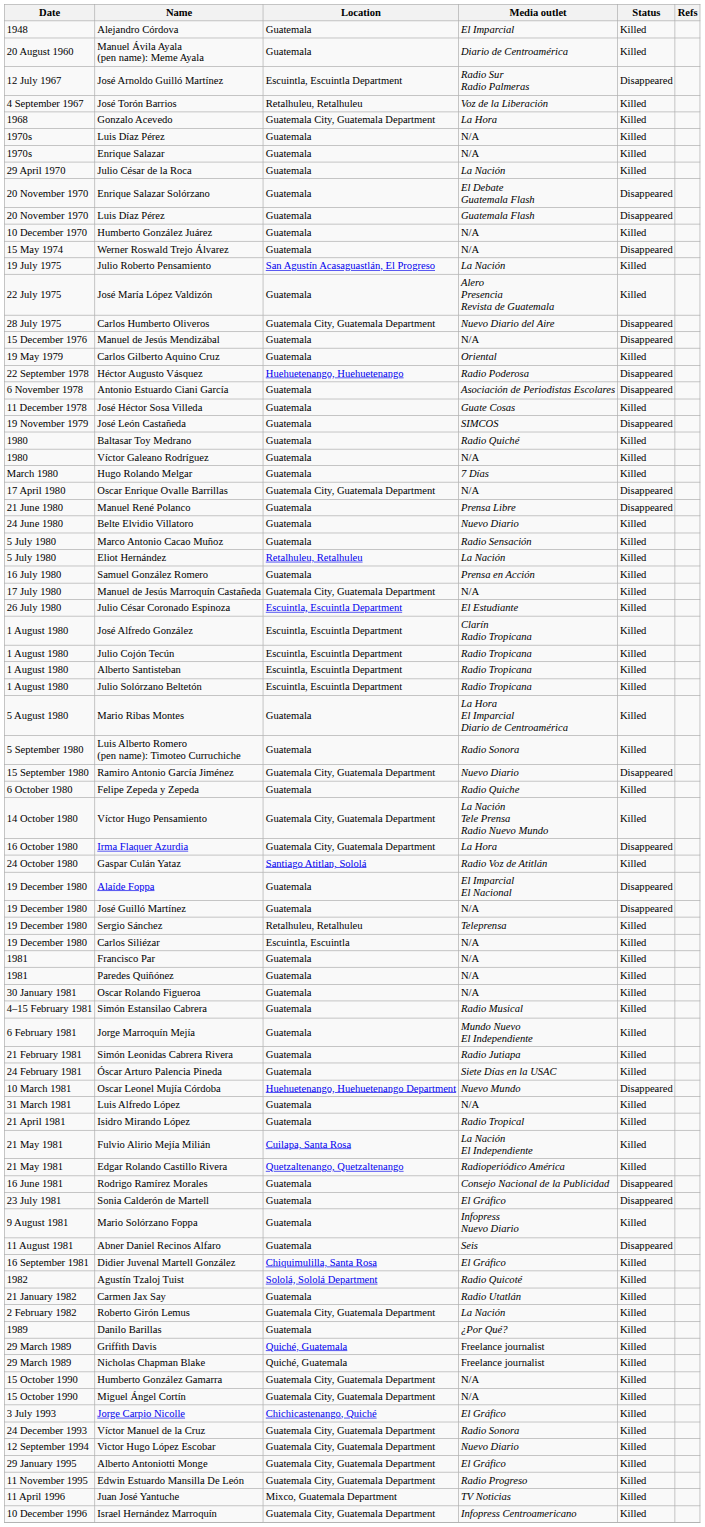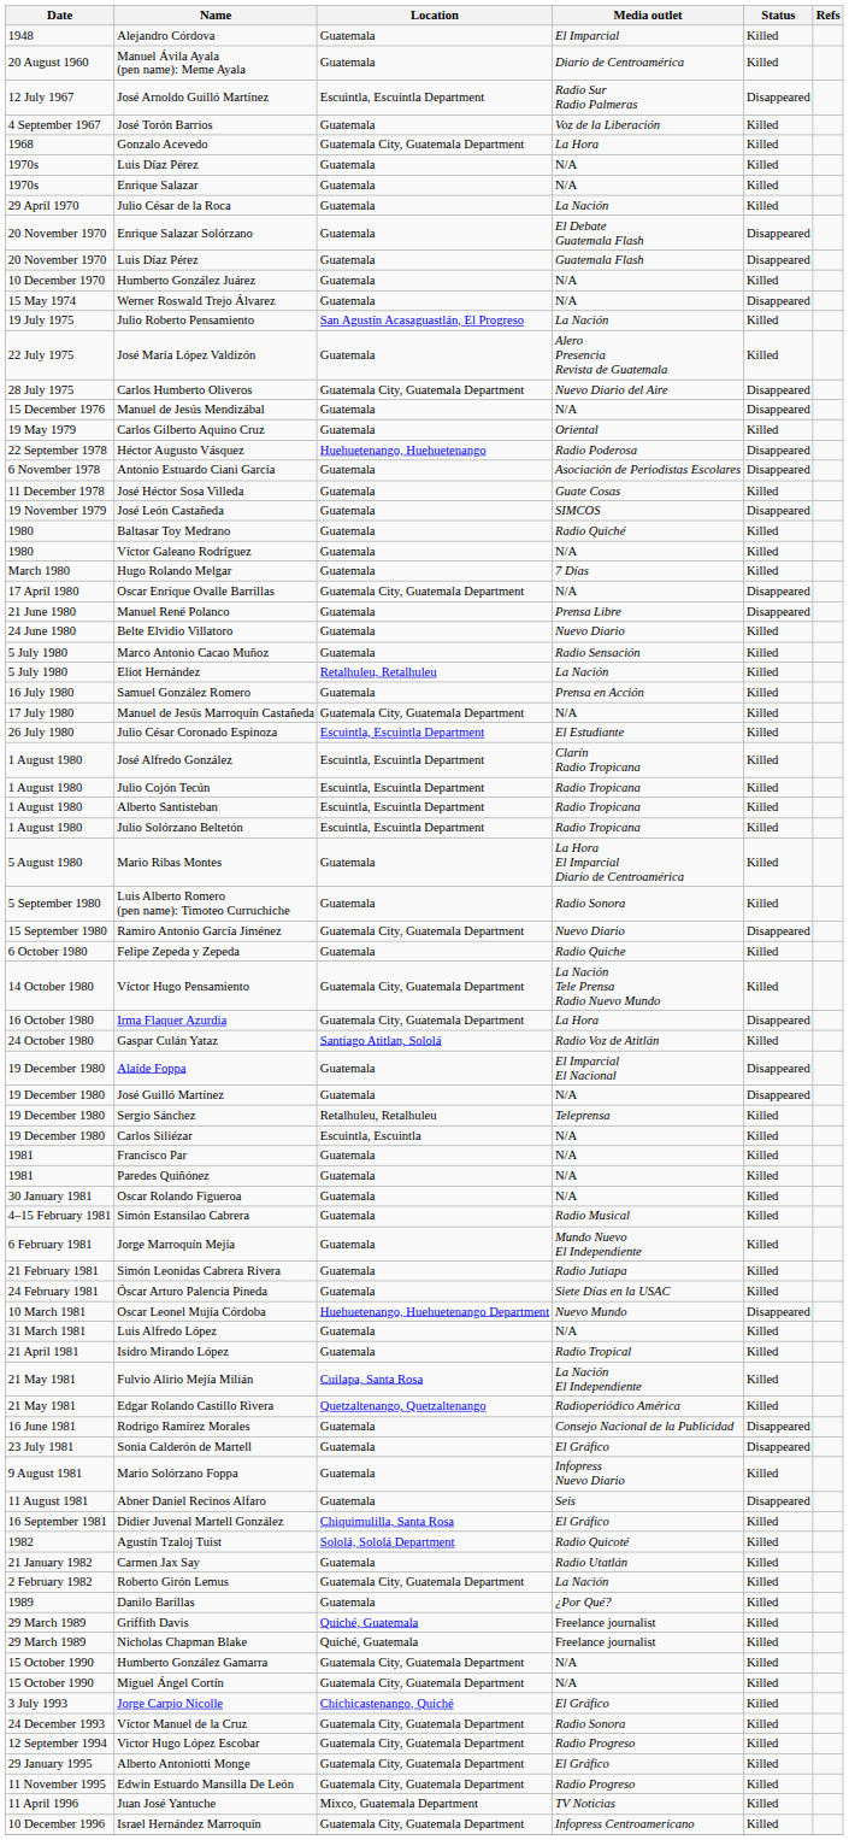 <table class="wikitable sortable">
 <tr>
 <th>Date</th>
 <th>Name</th>
 <th>Location</th>
 <th>Media outlet</th>
 <th>Status</th>
 <th>Refs</th>
 </tr>
 <tr>
 <td>1948</td>
 <td>Alejandro Córdova</td>
 <td>Guatemala</td>
 <td><em>El Imparcial</em></td>
 <td>Killed</td>
 <td></td>
 </tr>
 <tr>
 <td>20 August 1960</td>
 <td>Manuel Ávila Ayala<br>(pen name): Meme Ayala</td>
 <td>Guatemala</td>
 <td><em>Diario de Centroamérica</em></td>
 <td>Killed</td>
 <td></td>
 </tr>
 <tr>
 <td>12 July 1967</td>
 <td>José Arnoldo Guilló Martínez</td>
 <td>Escuintla, Escuintla Department</td>
 <td><em>Radio Sur</em><br><em>Radio Palmeras</em></td>
 <td>Disappeared</td>
 <td></td>
 </tr>
 <tr>
 <td>4 September 1967</td>
 <td>José Torón Barrios</td>
-<td>Retalhuleu, Retalhuleu</td>
+<td>Guatemala</td>
 <td><em>Voz de la Liberación</em></td>
 <td>Killed</td>
 <td></td>
 </tr>
 <tr>
 <td>1968</td>
 <td>Gonzalo Acevedo</td>
 <td>Guatemala City, Guatemala Department</td>
 <td><em>La Hora</em></td>
 <td>Killed</td>
 <td></td>
 </tr>
 <tr>
 <td>1970s</td>
 <td>Luis Díaz Pérez</td>
 <td>Guatemala</td>
 <td>N/A</td>
 <td>Killed</td>
 <td></td>
 </tr>
 <tr>
 <td>1970s</td>
 <td>Enrique Salazar</td>
 <td>Guatemala</td>
 <td>N/A</td>
 <td>Killed</td>
 <td></td>
 </tr>
 <tr>
 <td>29 April 1970</td>
 <td>Julio César de la Roca</td>
 <td>Guatemala</td>
 <td><em>La Nación</em></td>
 <td>Killed</td>
 <td></td>
 </tr>
 <tr>
 <td>20 November 1970</td>
 <td>Enrique Salazar Solórzano</td>
 <td>Guatemala</td>
 <td><em>El Debate</em><br><em>Guatemala Flash</em></td>
 <td>Disappeared</td>
 <td></td>
 </tr>
 <tr>
 <td>20 November 1970</td>
 <td>Luis Díaz Pérez</td>
 <td>Guatemala</td>
 <td><em>Guatemala Flash</em></td>
 <td>Disappeared</td>
 <td></td>
 </tr>
 <tr>
 <td>10 December 1970</td>
 <td>Humberto González Juárez</td>
 <td>Guatemala</td>
 <td>N/A</td>
 <td>Killed</td>
 <td></td>
 </tr>
 <tr>
 <td>15 May 1974</td>
 <td>Werner Roswald Trejo Álvarez</td>
 <td>Guatemala</td>
 <td>N/A</td>
 <td>Disappeared</td>
 <td></td>
 </tr>
 <tr>
 <td>19 July 1975</td>
 <td>Julio Roberto Pensamiento</td>
 <td><a href='#'>San Agustín Acasaguastlán, El Progreso</a></td>
 <td><em>La Nación</em></td>
 <td>Killed</td>
 <td></td>
 </tr>
 <tr>
 <td>22 July 1975</td>
 <td>José María López Valdizón</td>
 <td>Guatemala</td>
 <td><em>Alero</em><br><em>Presencia</em><br><em>Revista de Guatemala</em></td>
 <td>Killed</td>
 <td></td>
 </tr>
 <tr>
 <td>28 July 1975</td>
 <td>Carlos Humberto Oliveros</td>
 <td>Guatemala City, Guatemala Department</td>
 <td><em>Nuevo Diario del Aire</em></td>
 <td>Disappeared</td>
 <td></td>
 </tr>
 <tr>
 <td>15 December 1976</td>
 <td>Manuel de Jesús Mendizábal</td>
 <td>Guatemala</td>
 <td>N/A</td>
 <td>Disappeared</td>
 <td></td>
 </tr>
 <tr>
 <td>19 May 1979</td>
 <td>Carlos Gilberto Aquino Cruz</td>
 <td>Guatemala</td>
 <td><em>Oriental</em></td>
 <td>Killed</td>
 <td></td>
 </tr>
 <tr>
 <td>22 September 1978</td>
 <td>Héctor Augusto Vásquez</td>
 <td><a href='#'>Huehuetenango, Huehuetenango</a></td>
 <td><em>Radio Poderosa</em></td>
 <td>Disappeared</td>
 <td></td>
 </tr>
 <tr>
 <td>6 November 1978</td>
 <td>Antonio Estuardo Ciani García</td>
 <td>Guatemala</td>
 <td><em>Asociación de Periodistas Escolares</em></td>
 <td>Disappeared</td>
 <td></td>
 </tr>
 <tr>
 <td>11 December 1978</td>
 <td>José Héctor Sosa Villeda</td>
 <td>Guatemala</td>
 <td><em>Guate Cosas</em></td>
 <td>Killed</td>
 <td></td>
 </tr>
 <tr>
 <td>19 November 1979</td>
 <td>José León Castañeda</td>
 <td>Guatemala</td>
 <td><em>SIMCOS</em></td>
 <td>Disappeared</td>
 <td></td>
 </tr>
 <tr>
 <td>1980</td>
 <td>Baltasar Toy Medrano</td>
 <td>Guatemala</td>
 <td><em>Radio Quiché</em></td>
 <td>Killed</td>
 <td></td>
 </tr>
 <tr>
 <td>1980</td>
 <td>Víctor Galeano Rodríguez</td>
 <td>Guatemala</td>
 <td>N/A</td>
 <td>Killed</td>
 <td></td>
 </tr>
 <tr>
 <td>March 1980</td>
 <td>Hugo Rolando Melgar</td>
 <td>Guatemala</td>
 <td><em>7 Días</em></td>
 <td>Killed</td>
 <td></td>
 </tr>
 <tr>
 <td>17 April 1980</td>
 <td>Oscar Enrique Ovalle Barrillas</td>
 <td>Guatemala City, Guatemala Department</td>
 <td>N/A</td>
 <td>Disappeared</td>
 <td></td>
 </tr>
 <tr>
 <td>21 June 1980</td>
 <td>Manuel René Polanco</td>
 <td>Guatemala</td>
 <td><em>Prensa Libre</em></td>
 <td>Disappeared</td>
 <td></td>
 </tr>
 <tr>
 <td>24 June 1980</td>
 <td>Belte Elvidio Villatoro</td>
 <td>Guatemala</td>
 <td><em>Nuevo Diario</em></td>
 <td>Killed</td>
 <td></td>
 </tr>
 <tr>
 <td>5 July 1980</td>
 <td>Marco Antonio Cacao Muñoz</td>
 <td>Guatemala</td>
 <td><em>Radio Sensación</em></td>
 <td>Killed</td>
 <td></td>
 </tr>
 <tr>
 <td>5 July 1980</td>
 <td>Eliot Hernández</td>
 <td><a href='#'>Retalhuleu, Retalhuleu</a></td>
 <td><em>La Nación</em></td>
 <td>Killed</td>
 <td></td>
 </tr>
 <tr>
 <td>16 July 1980</td>
 <td>Samuel González Romero</td>
 <td>Guatemala</td>
 <td><em>Prensa en Acción</em></td>
 <td>Killed</td>
 <td></td>
 </tr>
 <tr>
 <td>17 July 1980</td>
 <td>Manuel de Jesús Marroquín Castañeda</td>
 <td>Guatemala City, Guatemala Department</td>
 <td>N/A</td>
 <td>Killed</td>
 <td></td>
 </tr>
 <tr>
 <td>26 July 1980</td>
 <td>Julio César Coronado Espinoza</td>
 <td><a href='#'>Escuintla, Escuintla Department</a></td>
 <td><em>El Estudiante</em></td>
 <td>Killed</td>
 <td></td>
 </tr>
 <tr>
 <td>1 August 1980</td>
 <td>José Alfredo González</td>
 <td>Escuintla, Escuintla Department</td>
 <td><em>Clarín</em><br><em>Radio Tropicana</em></td>
 <td>Killed</td>
 <td></td>
 </tr>
 <tr>
 <td>1 August 1980</td>
 <td>Julio Cojón Tecún</td>
 <td>Escuintla, Escuintla Department</td>
 <td><em>Radio Tropicana</em></td>
 <td>Killed</td>
 <td></td>
 </tr>
 <tr>
 <td>1 August 1980</td>
 <td>Alberto Santisteban</td>
 <td>Escuintla, Escuintla Department</td>
 <td><em>Radio Tropicana</em></td>
 <td>Killed</td>
 <td></td>
 </tr>
 <tr>
 <td>1 August 1980</td>
 <td>Julio Solórzano Beltetón</td>
 <td>Escuintla, Escuintla Department</td>
 <td><em>Radio Tropicana</em></td>
 <td>Killed</td>
 <td></td>
 </tr>
 <tr>
 <td>5 August 1980</td>
 <td>Mario Ribas Montes</td>
 <td>Guatemala</td>
 <td><em>La Hora</em><br><em>El Imparcial</em><br><em>Diario de Centroamérica</em></td>
 <td>Killed</td>
 <td></td>
 </tr>
 <tr>
 <td>5 September 1980</td>
 <td>Luis Alberto Romero<br>(pen name): Timoteo Curruchiche</td>
 <td>Guatemala</td>
 <td><em>Radio Sonora</em></td>
 <td>Killed</td>
 <td></td>
 </tr>
 <tr>
 <td>15 September 1980</td>
 <td>Ramiro Antonio García Jiménez</td>
 <td>Guatemala City, Guatemala Department</td>
 <td><em>Nuevo Diario</em></td>
 <td>Disappeared</td>
 <td></td>
 </tr>
 <tr>
 <td>6 October 1980</td>
 <td>Felipe Zepeda y Zepeda</td>
 <td>Guatemala</td>
 <td><em>Radio Quiche</em></td>
 <td>Killed</td>
 <td></td>
 </tr>
 <tr>
 <td>14 October 1980</td>
 <td>Víctor Hugo Pensamiento</td>
 <td>Guatemala City, Guatemala Department</td>
 <td><em>La Nación</em><br><em>Tele Prensa</em><br><em>Radio Nuevo Mundo</em></td>
 <td>Killed</td>
 <td></td>
 </tr>
 <tr>
 <td>16 October 1980</td>
 <td><a href='#'>Irma Flaquer Azurdia</a></td>
 <td>Guatemala City, Guatemala Department</td>
 <td><em>La Hora</em></td>
 <td>Disappeared</td>
 <td></td>
 </tr>
 <tr>
 <td>24 October 1980</td>
 <td>Gaspar Culán Yataz</td>
 <td><a href='#'>Santiago Atitlan, Sololá</a></td>
 <td><em>Radio Voz de Atitlán</em></td>
 <td>Killed</td>
 <td></td>
 </tr>
 <tr>
 <td>19 December 1980</td>
 <td><a href='#'>Alaíde Foppa</a></td>
 <td>Guatemala</td>
 <td><em>El Imparcial</em><br><em>El Nacional</em></td>
 <td>Disappeared</td>
 <td></td>
 </tr>
 <tr>
 <td>19 December 1980</td>
 <td>José Guilló Martínez</td>
 <td>Guatemala</td>
 <td>N/A</td>
 <td>Disappeared</td>
 <td></td>
 </tr>
 <tr>
 <td>19 December 1980</td>
 <td>Sergio Sánchez</td>
 <td>Retalhuleu, Retalhuleu</td>
 <td><em>Teleprensa</em></td>
 <td>Killed</td>
 <td></td>
 </tr>
 <tr>
 <td>19 December 1980</td>
 <td>Carlos Siliézar</td>
 <td>Escuintla, Escuintla</td>
 <td>N/A</td>
 <td>Killed</td>
 <td></td>
 </tr>
 <tr>
 <td>1981</td>
 <td>Francisco Par</td>
 <td>Guatemala</td>
 <td>N/A</td>
 <td>Killed</td>
 <td></td>
 </tr>
 <tr>
 <td>1981</td>
 <td>Paredes Quiñónez</td>
 <td>Guatemala</td>
 <td>N/A</td>
 <td>Killed</td>
 <td></td>
 </tr>
 <tr>
 <td>30 January 1981</td>
 <td>Oscar Rolando Figueroa</td>
 <td>Guatemala</td>
 <td>N/A</td>
 <td>Killed</td>
 <td></td>
 </tr>
 <tr>
 <td>4–15 February 1981</td>
 <td>Simón Estansilao Cabrera</td>
 <td>Guatemala</td>
 <td><em>Radio Musical</em></td>
 <td>Killed</td>
 <td></td>
 </tr>
 <tr>
 <td>6 February 1981</td>
 <td>Jorge Marroquín Mejía</td>
 <td>Guatemala</td>
 <td><em>Mundo Nuevo</em><br><em>El Independiente</em></td>
 <td>Killed</td>
 <td></td>
 </tr>
 <tr>
 <td>21 February 1981</td>
 <td>Simón Leonidas Cabrera Rivera</td>
 <td>Guatemala</td>
 <td><em>Radio Jutiapa</em></td>
 <td>Killed</td>
 <td></td>
 </tr>
 <tr>
 <td>24 February 1981</td>
 <td>Óscar Arturo Palencia Pineda</td>
 <td>Guatemala</td>
 <td><em>Siete Días en la USAC</em></td>
 <td>Killed</td>
 <td></td>
 </tr>
 <tr>
 <td>10 March 1981</td>
 <td>Oscar Leonel Mujía Córdoba</td>
 <td><a href='#'>Huehuetenango, Huehuetenango Department</a></td>
 <td><em>Nuevo Mundo</em></td>
 <td>Disappeared</td>
 <td></td>
 </tr>
 <tr>
 <td>31 March 1981</td>
 <td>Luis Alfredo López</td>
 <td>Guatemala</td>
 <td>N/A</td>
 <td>Killed</td>
 <td></td>
 </tr>
 <tr>
 <td>21 April 1981</td>
 <td>Isidro Mirando López</td>
 <td>Guatemala</td>
 <td><em>Radio Tropical</em></td>
 <td>Killed</td>
 <td></td>
 </tr>
 <tr>
 <td>21 May 1981</td>
 <td>Fulvio Alirio Mejía Milián</td>
 <td><a href='#'>Cuilapa, Santa Rosa</a></td>
 <td><em>La Nación</em><br><em>El Independiente</em></td>
 <td>Killed</td>
 <td></td>
 </tr>
 <tr>
 <td>21 May 1981</td>
 <td>Edgar Rolando Castillo Rivera</td>
 <td><a href='#'>Quetzaltenango, Quetzaltenango</a></td>
 <td><em>Radioperiódico América</em></td>
 <td>Killed</td>
 <td></td>
 </tr>
 <tr>
 <td>16 June 1981</td>
 <td>Rodrigo Ramírez Morales</td>
 <td>Guatemala</td>
 <td><em>Consejo Nacional de la Publicidad</em></td>
 <td>Disappeared</td>
 <td></td>
 </tr>
 <tr>
 <td>23 July 1981</td>
 <td>Sonia Calderón de Martell</td>
 <td>Guatemala</td>
 <td><em>El Gráfico</em></td>
 <td>Disappeared</td>
 <td></td>
 </tr>
 <tr>
 <td>9 August 1981</td>
 <td>Mario Solórzano Foppa</td>
 <td>Guatemala</td>
 <td><em>Infopress</em><br><em>Nuevo Diario</em></td>
 <td>Killed</td>
 <td></td>
 </tr>
 <tr>
 <td>11 August 1981</td>
 <td>Abner Daniel Recinos Alfaro</td>
 <td>Guatemala</td>
 <td><em>Seis</em></td>
 <td>Disappeared</td>
 <td></td>
 </tr>
 <tr>
 <td>16 September 1981</td>
 <td>Didier Juvenal Martell González</td>
 <td><a href='#'>Chiquimulilla, Santa Rosa</a></td>
 <td><em>El Gráfico</em></td>
 <td>Killed</td>
 <td></td>
 </tr>
 <tr>
 <td>1982</td>
 <td>Agustín Tzaloj Tuist</td>
 <td><a href='#'>Sololá, Sololá Department</a></td>
 <td><em>Radio Quicoté</em></td>
 <td>Killed</td>
 <td></td>
 </tr>
 <tr>
 <td>21 January 1982</td>
 <td>Carmen Jax Say</td>
 <td>Guatemala</td>
 <td><em>Radio Utatlán</em></td>
 <td>Killed</td>
 <td></td>
 </tr>
 <tr>
 <td>2 February 1982</td>
 <td>Roberto Girón Lemus</td>
 <td>Guatemala City, Guatemala Department</td>
 <td><em>La Nación</em></td>
 <td>Killed</td>
 <td></td>
 </tr>
 <tr>
 <td>1989</td>
 <td>Danilo Barillas</td>
 <td>Guatemala</td>
 <td><em>¿Por Qué?</em></td>
 <td>Killed</td>
 <td></td>
 </tr>
 <tr>
 <td>29 March 1989</td>
 <td>Griffith Davis</td>
 <td><a href='#'>Quiché, Guatemala</a></td>
 <td>Freelance journalist</td>
 <td>Killed</td>
 <td></td>
 </tr>
 <tr>
 <td>29 March 1989</td>
 <td>Nicholas Chapman Blake</td>
 <td>Quiché, Guatemala</td>
 <td>Freelance journalist</td>
 <td>Killed</td>
 <td></td>
 </tr>
 <tr>
 <td>15 October 1990</td>
 <td>Humberto González Gamarra</td>
 <td>Guatemala City, Guatemala Department</td>
 <td>N/A</td>
 <td>Killed</td>
 <td></td>
 </tr>
 <tr>
 <td>15 October 1990</td>
 <td>Miguel Ángel Cortín</td>
 <td>Guatemala City, Guatemala Department</td>
 <td>N/A</td>
 <td>Killed</td>
 <td></td>
 </tr>
 <tr>
 <td>3 July 1993</td>
 <td><a href='#'>Jorge Carpio Nicolle</a></td>
 <td><a href='#'>Chichicastenango, Quiché</a></td>
 <td><em>El Gráfico</em></td>
 <td>Killed</td>
 <td></td>
 </tr>
 <tr>
 <td>24 December 1993</td>
 <td>Víctor Manuel de la Cruz</td>
 <td>Guatemala City, Guatemala Department</td>
 <td><em>Radio Sonora</em></td>
 <td>Killed</td>
 <td></td>
 </tr>
 <tr>
 <td>12 September 1994</td>
 <td>Victor Hugo López Escobar</td>
 <td>Guatemala City, Guatemala Department</td>
-<td><em>Nuevo Diario</em></td>
+<td><em>Radio Progreso</em></td>
 <td>Killed</td>
 <td></td>
 </tr>
 <tr>
 <td>29 January 1995</td>
 <td>Alberto Antoniotti Monge</td>
 <td>Guatemala City, Guatemala Department</td>
 <td><em>El Gráfico</em></td>
 <td>Killed</td>
 <td></td>
 </tr>
 <tr>
 <td>11 November 1995</td>
 <td>Edwin Estuardo Mansilla De León</td>
 <td>Guatemala City, Guatemala Department</td>
 <td><em>Radio Progreso</em></td>
 <td>Killed</td>
 <td></td>
 </tr>
 <tr>
 <td>11 April 1996</td>
 <td>Juan José Yantuche</td>
 <td>Mixco, Guatemala Department</td>
 <td><em>TV Noticias</em></td>
 <td>Killed</td>
 <td></td>
 </tr>
 <tr>
 <td>10 December 1996</td>
 <td>Israel Hernández Marroquín</td>
 <td>Guatemala City, Guatemala Department</td>
 <td><em>Infopress Centroamericano</em></td>
 <td>Killed</td>
 <td></td>
 </tr>
 <tr>
 </tr>
 </table>
